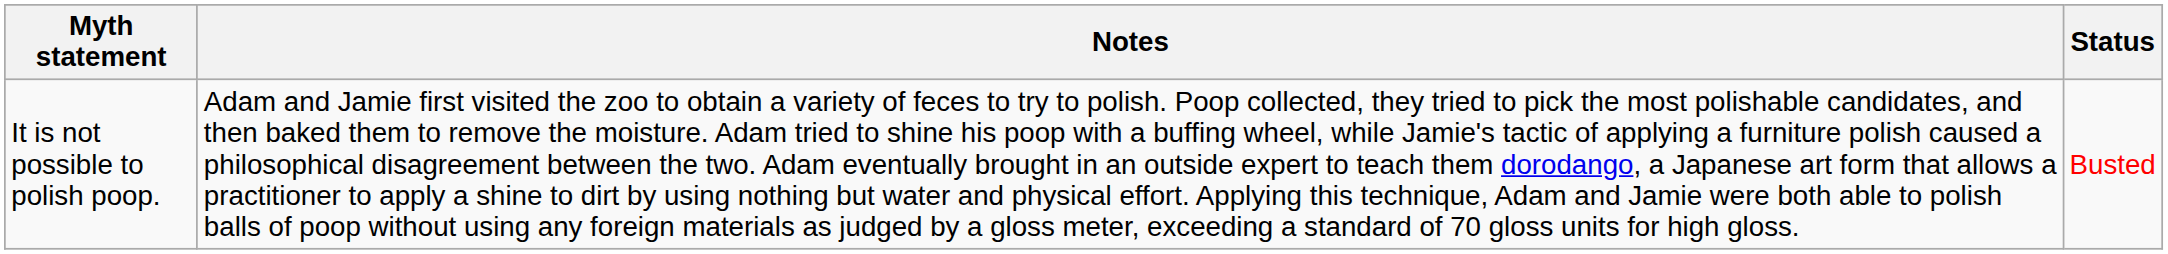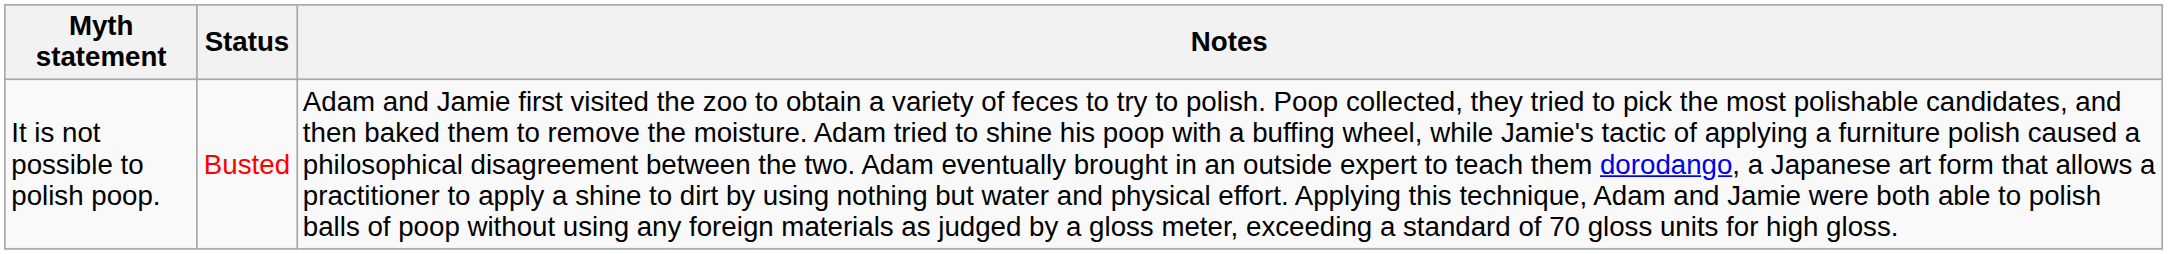 <table class="wikitable plainrowheaders">
 <tr>
 <th>Myth statement</th>
+<th>Status</th>
 <th>Notes</th>
-<th>Status</th>
 </tr>
 <tr>
 <td>It is not possible to polish poop.</td>
+<td style="color:red">Busted</td>
 <td>Adam and Jamie first visited the zoo to obtain a variety of feces to try to polish. Poop collected, they tried to pick the most polishable candidates, and then baked them to remove the moisture. Adam tried to shine his poop with a buffing wheel, while Jamie's tactic of applying a furniture polish caused a philosophical disagreement between the two. Adam eventually brought in an outside expert to teach them <a href='#'>dorodango</a>, a Japanese art form that allows a practitioner to apply a shine to dirt by using nothing but water and physical effort. Applying this technique, Adam and Jamie were both able to polish balls of poop without using any foreign materials as judged by a gloss meter, exceeding a standard of 70 gloss units for high gloss.</td>
-<td style="color:red">Busted</td>
 </tr>
 </table>
